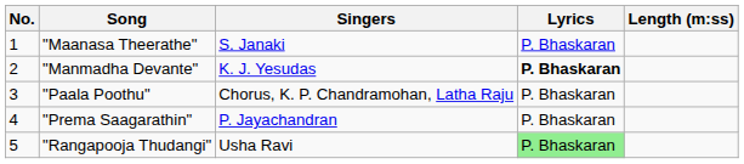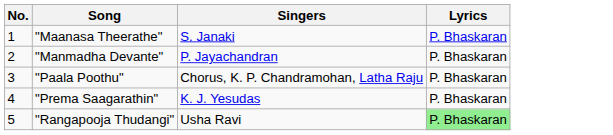 <table class="wikitable" style="font-size:95%;">
 <tr>
 <th>No.</th>
 <th>Song</th>
 <th>Singers</th>
 <th>Lyrics</th>
-<th>Length (m:ss)</th>
 </tr>
 <tr>
 <td>1</td>
 <td>"Maanasa Theerathe"</td>
 <td><a href='#'>S. Janaki</a></td>
 <td><a href='#'>P. Bhaskaran</a></td>
-<td></td>
 </tr>
 <tr>
 <td>2</td>
 <td>"Manmadha Devante"</td>
-<td><a href='#'>K. J. Yesudas</a></td>
-<td><strong>P. Bhaskaran</strong></td>
-<td></td>
+<td><a href='#'>P. Jayachandran</a></td>
+<td>P. Bhaskaran</td>
 </tr>
 <tr>
 <td>3</td>
 <td>"Paala Poothu"</td>
 <td>Chorus, K. P. Chandramohan, <a href='#'>Latha Raju</a></td>
 <td>P. Bhaskaran</td>
-<td></td>
 </tr>
 <tr>
 <td>4</td>
 <td>"Prema Saagarathin"</td>
-<td><a href='#'>P. Jayachandran</a></td>
+<td><a href='#'>K. J. Yesudas</a></td>
 <td>P. Bhaskaran</td>
-<td></td>
 </tr>
 <tr>
 <td>5</td>
 <td>"Rangapooja Thudangi"</td>
 <td>Usha Ravi</td>
 <td style="background: lightgreen;">P. Bhaskaran</td>
-<td></td>
 </tr>
 </table>
